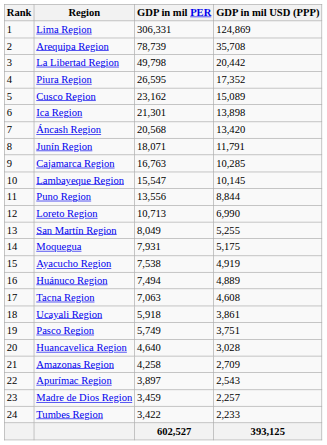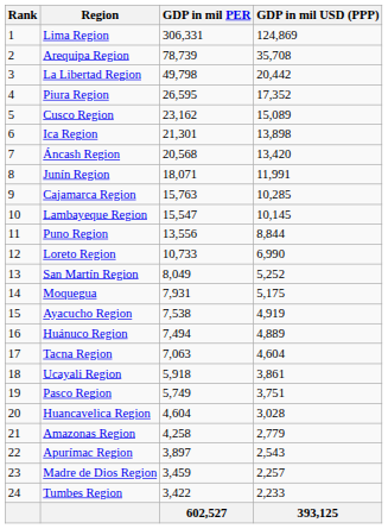 <table class="wikitable sortable">
 <tr>
 <th>Rank</th>
 <th>Region</th>
 <th>GDP in mil <a href='#'>PER</a></th>
 <th>GDP in mil USD (PPP)</th>
 </tr>
 <tr>
 <td>1</td>
 <td><a href='#'>Lima Region</a></td>
 <td>306,331</td>
 <td>124,869</td>
 </tr>
 <tr>
 <td>2</td>
 <td><a href='#'>Arequipa Region</a></td>
 <td>78,739</td>
 <td>35,708</td>
 </tr>
 <tr>
 <td>3</td>
 <td><a href='#'>La Libertad Region</a></td>
 <td>49,798</td>
 <td>20,442</td>
 </tr>
 <tr>
 <td>4</td>
 <td><a href='#'>Piura Region</a></td>
 <td>26,595</td>
 <td>17,352</td>
 </tr>
 <tr>
 <td>5</td>
 <td><a href='#'>Cusco Region</a></td>
 <td>23,162</td>
 <td>15,089</td>
 </tr>
 <tr>
 <td>6</td>
 <td><a href='#'>Ica Region</a></td>
 <td>21,301</td>
 <td>13,898</td>
 </tr>
 <tr>
 <td>7</td>
 <td><a href='#'>Áncash Region</a></td>
 <td>20,568</td>
 <td>13,420</td>
 </tr>
 <tr>
 <td>8</td>
 <td><a href='#'>Junín Region</a></td>
 <td>18,071</td>
-<td>11,791</td>
+<td>11,991</td>
 </tr>
 <tr>
 <td>9</td>
 <td><a href='#'>Cajamarca Region</a></td>
-<td>16,763</td>
+<td>15,763</td>
 <td>10,285</td>
 </tr>
 <tr>
 <td>10</td>
 <td><a href='#'>Lambayeque Region</a></td>
 <td>15,547</td>
 <td>10,145</td>
 </tr>
 <tr>
 <td>11</td>
 <td><a href='#'>Puno Region</a></td>
 <td>13,556</td>
 <td>8,844</td>
 </tr>
 <tr>
 <td>12</td>
 <td><a href='#'>Loreto Region</a></td>
-<td>10,713</td>
+<td>10,733</td>
 <td>6,990</td>
 </tr>
 <tr>
 <td>13</td>
 <td><a href='#'>San Martín Region</a></td>
 <td>8,049</td>
-<td>5,255</td>
+<td>5,252</td>
 </tr>
 <tr>
 <td>14</td>
 <td><a href='#'>Moquegua</a></td>
 <td>7,931</td>
 <td>5,175</td>
 </tr>
 <tr>
 <td>15</td>
 <td><a href='#'>Ayacucho Region</a></td>
 <td>7,538</td>
 <td>4,919</td>
 </tr>
 <tr>
 <td>16</td>
 <td><a href='#'>Huánuco Region</a></td>
 <td>7,494</td>
 <td>4,889</td>
 </tr>
 <tr>
 <td>17</td>
 <td><a href='#'>Tacna Region</a></td>
 <td>7,063</td>
-<td>4,608</td>
+<td>4,604</td>
 </tr>
 <tr>
 <td>18</td>
 <td><a href='#'>Ucayali Region</a></td>
 <td>5,918</td>
 <td>3,861</td>
 </tr>
 <tr>
 <td>19</td>
 <td><a href='#'>Pasco Region</a></td>
 <td>5,749</td>
 <td>3,751</td>
 </tr>
 <tr>
 <td>20</td>
 <td><a href='#'>Huancavelica Region</a></td>
-<td>4,640</td>
+<td>4,604</td>
 <td>3,028</td>
 </tr>
 <tr>
 <td>21</td>
 <td><a href='#'>Amazonas Region</a></td>
 <td>4,258</td>
-<td>2,709</td>
+<td>2,779</td>
 </tr>
 <tr>
 <td>22</td>
 <td><a href='#'>Apurímac Region</a></td>
 <td>3,897</td>
 <td>2,543</td>
 </tr>
 <tr>
 <td>23</td>
 <td><a href='#'>Madre de Dios Region</a></td>
 <td>3,459</td>
 <td>2,257</td>
 </tr>
 <tr>
 <td>24</td>
 <td><a href='#'>Tumbes Region</a></td>
 <td>3,422</td>
 <td>2,233</td>
 </tr>
 <tr>
 <th></th>
 <th></th>
 <th>602,527</th>
 <th>393,125</th>
 </tr>
 </table>
